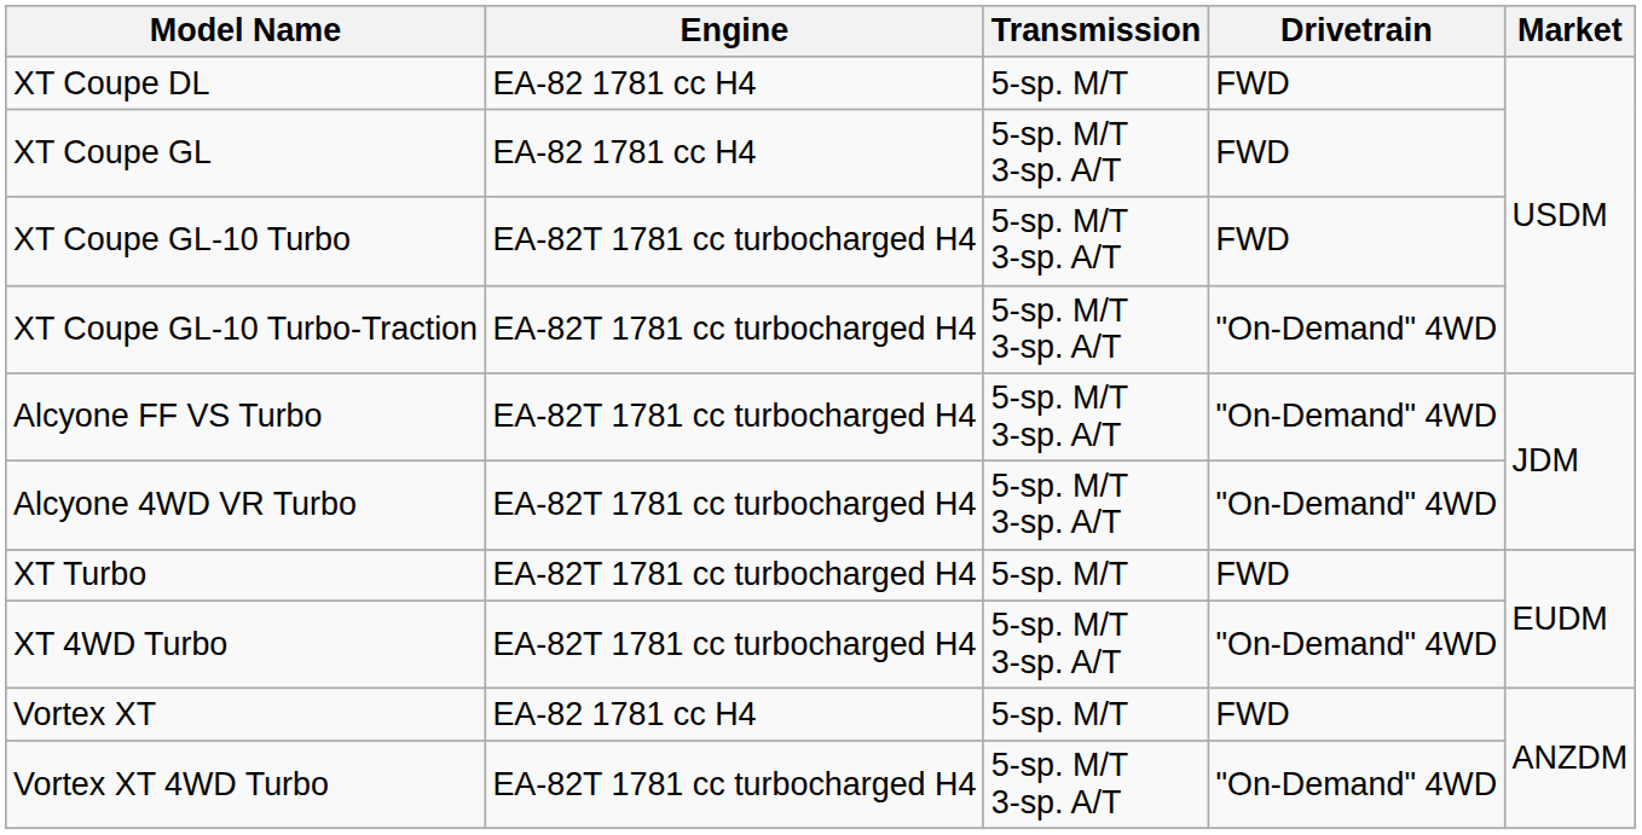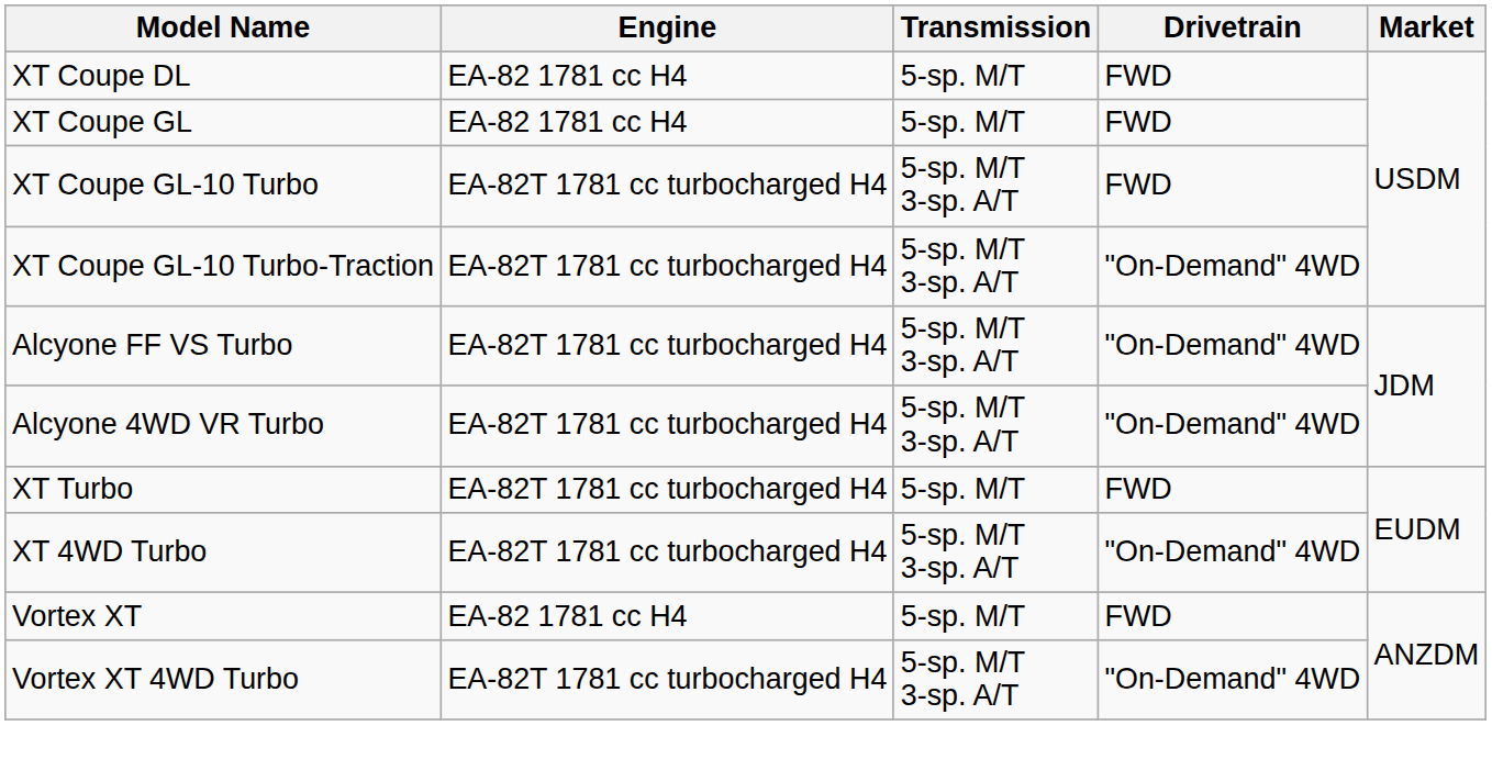 <table class="wikitable">
 <tr>
 <th>Model Name</th>
 <th>Engine</th>
 <th>Transmission</th>
 <th>Drivetrain</th>
 <th>Market</th>
 </tr>
 <tr>
 <td>XT Coupe DL</td>
 <td>EA-82 1781 cc H4</td>
 <td>5-sp. M/T</td>
 <td>FWD</td>
 <td rowspan="4">USDM</td>
 </tr>
 <tr>
 <td>XT Coupe GL</td>
 <td>EA-82 1781 cc H4</td>
-<td>5-sp. M/T<br>3-sp. A/T</td>
+<td>5-sp. M/T</td>
 <td>FWD</td>
 </tr>
 <tr>
 <td>XT Coupe GL-10 Turbo</td>
 <td>EA-82T 1781 cc turbocharged H4</td>
 <td>5-sp. M/T<br>3-sp. A/T</td>
 <td>FWD</td>
 </tr>
 <tr>
 <td>XT Coupe GL-10 Turbo-Traction</td>
 <td>EA-82T 1781 cc turbocharged H4</td>
 <td>5-sp. M/T<br>3-sp. A/T</td>
 <td>"On-Demand" 4WD</td>
 </tr>
 <tr>
 <td>Alcyone FF VS Turbo</td>
 <td>EA-82T 1781 cc turbocharged H4</td>
 <td>5-sp. M/T<br>3-sp. A/T</td>
 <td>"On-Demand" 4WD</td>
 <td rowspan="2">JDM</td>
 </tr>
 <tr>
 <td>Alcyone 4WD VR Turbo</td>
 <td>EA-82T 1781 cc turbocharged H4</td>
 <td>5-sp. M/T<br>3-sp. A/T</td>
 <td>"On-Demand" 4WD</td>
 </tr>
 <tr>
 <td>XT Turbo</td>
 <td>EA-82T 1781 cc turbocharged H4</td>
 <td>5-sp. M/T</td>
 <td>FWD</td>
 <td rowspan="2">EUDM</td>
 </tr>
 <tr>
 <td>XT 4WD Turbo</td>
 <td>EA-82T 1781 cc turbocharged H4</td>
 <td>5-sp. M/T<br>3-sp. A/T</td>
 <td>"On-Demand" 4WD</td>
 </tr>
 <tr>
 <td>Vortex XT</td>
 <td>EA-82 1781 cc H4</td>
 <td>5-sp. M/T</td>
 <td>FWD</td>
 <td rowspan="2">ANZDM</td>
 </tr>
 <tr>
 <td>Vortex XT 4WD Turbo</td>
 <td>EA-82T 1781 cc turbocharged H4</td>
 <td>5-sp. M/T<br>3-sp. A/T</td>
 <td>"On-Demand" 4WD</td>
 </tr>
 </table>
